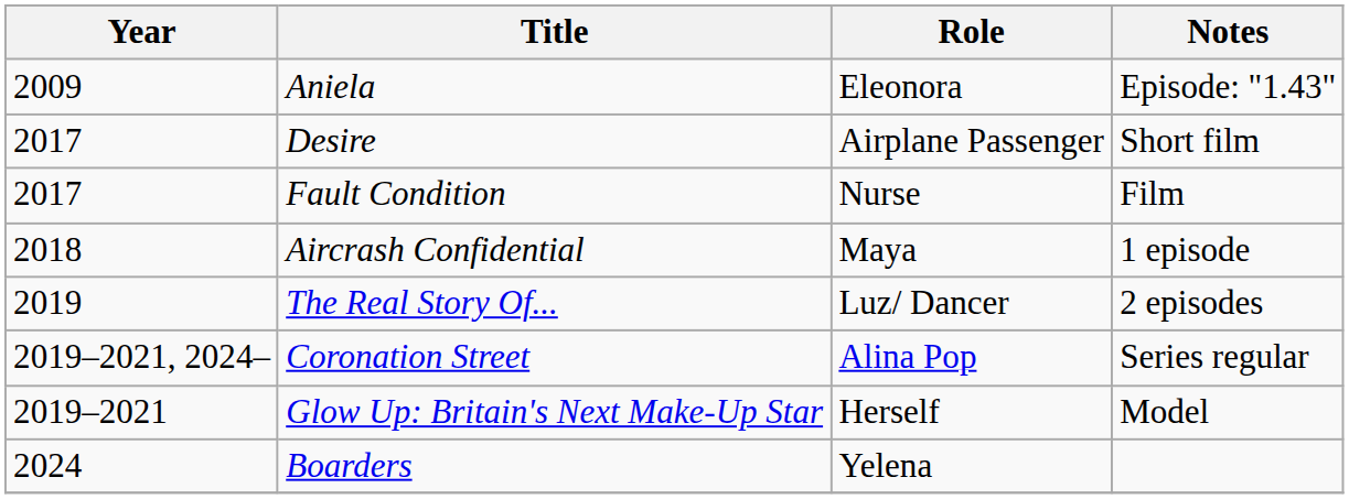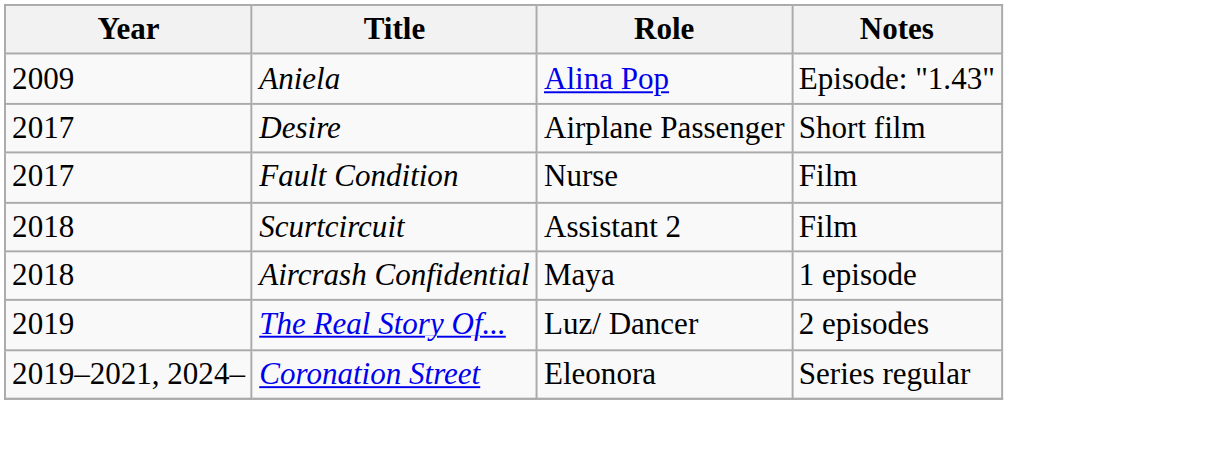 <table class="wikitable sortable">
 <tr>
 <th>Year</th>
 <th>Title</th>
 <th>Role</th>
 <th class="unsortable">Notes</th>
 </tr>
 <tr>
 <td>2009</td>
 <td><em>Aniela</em></td>
-<td>Eleonora</td>
+<td><a href='#'>Alina Pop</a></td>
 <td>Episode: "1.43"</td>
 </tr>
 <tr>
 <td>2017</td>
 <td><em>Desire</em></td>
 <td>Airplane Passenger</td>
 <td>Short film</td>
 </tr>
 <tr>
 <td>2017</td>
 <td><em>Fault Condition</em></td>
 <td>Nurse</td>
+<td>Film</td>
+</tr>
+<tr>
+<td>2018</td>
+<td><em>Scurtcircuit</em></td>
+<td>Assistant 2</td>
 <td>Film</td>
 </tr>
 <tr>
 <td>2018</td>
 <td><em>Aircrash Confidential</em></td>
 <td>Maya</td>
 <td>1 episode</td>
 </tr>
 <tr>
 <td>2019</td>
 <td><em><a href='#'>The Real Story Of...</a></em></td>
 <td>Luz/ Dancer</td>
 <td>2 episodes</td>
 </tr>
 <tr>
 <td>2019–2021, 2024–</td>
 <td><em><a href='#'>Coronation Street</a></em></td>
-<td><a href='#'>Alina Pop</a></td>
+<td>Eleonora</td>
 <td>Series regular</td>
-</tr>
-<tr>
-<td>2019–2021</td>
-<td><em><a href='#'>Glow Up: Britain's Next Make-Up Star</a></em></td>
-<td>Herself</td>
-<td>Model</td>
-</tr>
-<tr>
-<td>2024</td>
-<td><em><a href='#'>Boarders</a></em></td>
-<td>Yelena</td>
-<td></td>
 </tr>
 <tr>
 </tr>
 </table>
